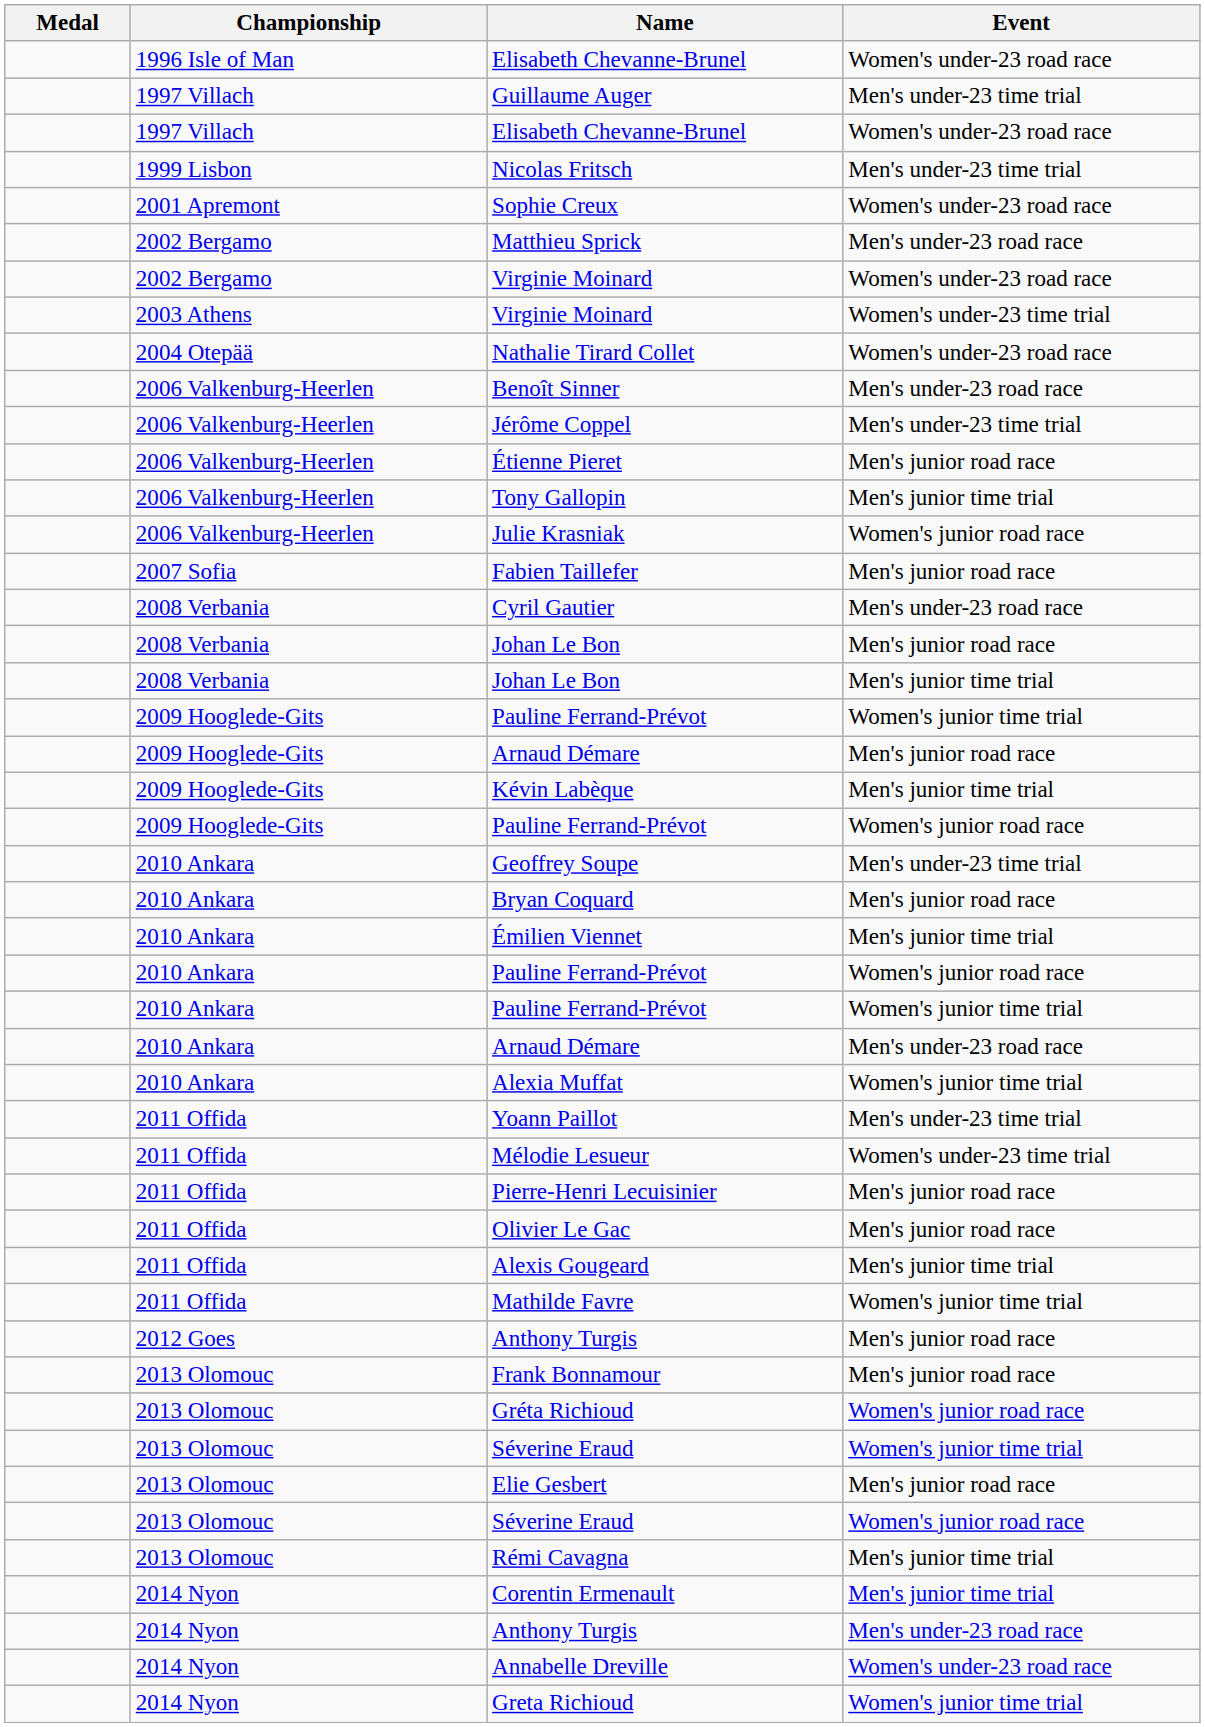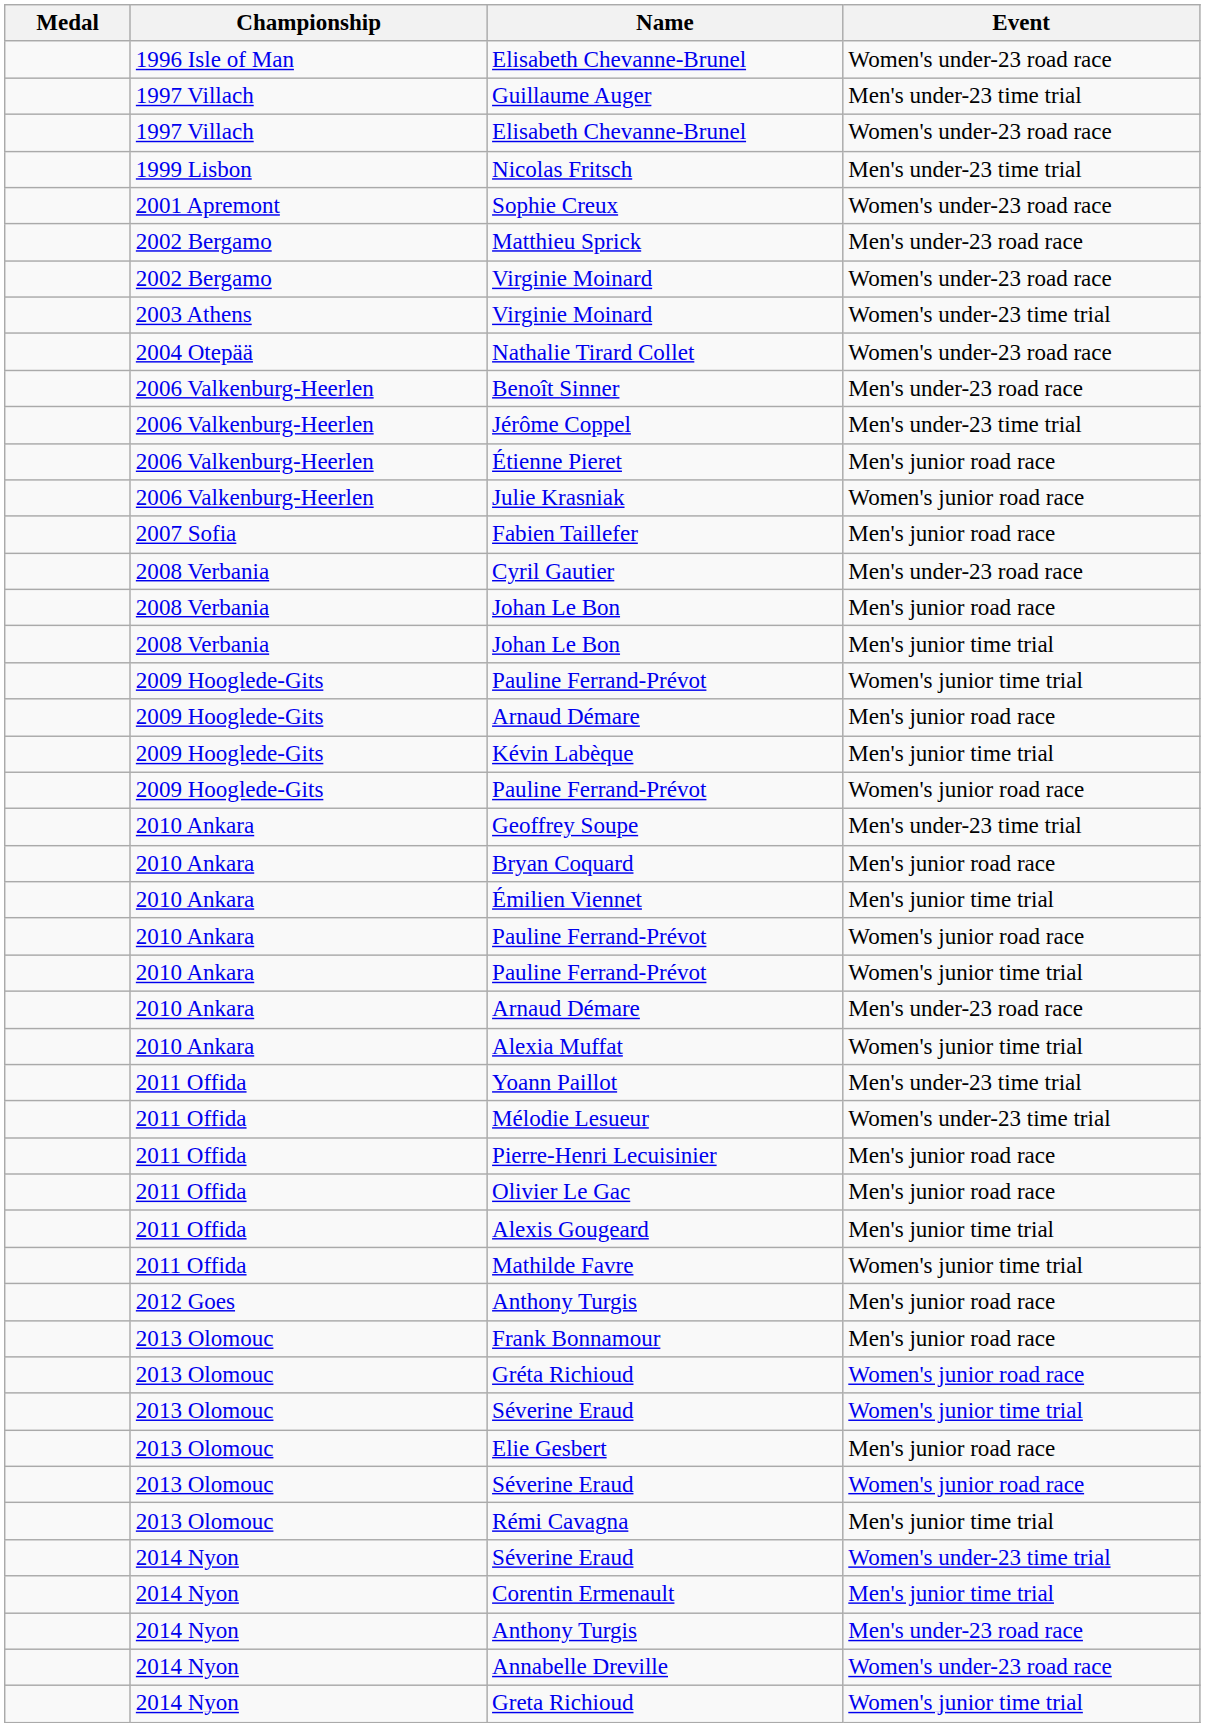 <table class="wikitable sortable">
 <tr>
 <th style="width:5em">Medal</th>
 <th style="width:15em">Championship</th>
 <th style="width:15em">Name</th>
 <th style="width:15em">Event</th>
 </tr>
 <tr>
 <td></td>
 <td> <a href='#'>1996 Isle of Man</a></td>
 <td><a href='#'>Elisabeth Chevanne-Brunel</a></td>
 <td>Women's under-23 road race</td>
 </tr>
 <tr>
 <td></td>
 <td> <a href='#'>1997 Villach</a></td>
 <td><a href='#'>Guillaume Auger</a></td>
 <td>Men's under-23 time trial</td>
 </tr>
 <tr>
 <td></td>
 <td> <a href='#'>1997 Villach</a></td>
 <td><a href='#'>Elisabeth Chevanne-Brunel</a></td>
 <td>Women's under-23 road race</td>
 </tr>
 <tr>
 <td></td>
 <td> <a href='#'>1999 Lisbon</a></td>
 <td><a href='#'>Nicolas Fritsch</a></td>
 <td>Men's under-23 time trial</td>
 </tr>
 <tr>
 <td></td>
 <td> <a href='#'>2001 Apremont</a></td>
 <td><a href='#'>Sophie Creux</a></td>
 <td>Women's under-23 road race</td>
 </tr>
 <tr>
 <td></td>
 <td> <a href='#'>2002 Bergamo</a></td>
 <td><a href='#'>Matthieu Sprick</a></td>
 <td>Men's under-23 road race</td>
 </tr>
 <tr>
 <td></td>
 <td> <a href='#'>2002 Bergamo</a></td>
 <td><a href='#'>Virginie Moinard</a></td>
 <td>Women's under-23 road race</td>
 </tr>
 <tr>
 <td></td>
 <td> <a href='#'>2003 Athens</a></td>
 <td><a href='#'>Virginie Moinard</a></td>
 <td>Women's under-23 time trial</td>
 </tr>
 <tr>
 <td></td>
 <td> <a href='#'>2004 Otepää</a></td>
 <td><a href='#'>Nathalie Tirard Collet</a></td>
 <td>Women's under-23 road race</td>
 </tr>
 <tr>
 <td></td>
 <td> <a href='#'>2006 Valkenburg-Heerlen</a></td>
 <td><a href='#'>Benoît Sinner</a></td>
 <td>Men's under-23 road race</td>
 </tr>
 <tr>
 <td></td>
 <td> <a href='#'>2006 Valkenburg-Heerlen</a></td>
 <td><a href='#'>Jérôme Coppel</a></td>
 <td>Men's under-23 time trial</td>
 </tr>
 <tr>
 <td></td>
 <td> <a href='#'>2006 Valkenburg-Heerlen</a></td>
 <td><a href='#'>Étienne Pieret</a></td>
 <td>Men's junior road race</td>
-</tr>
-<tr>
-<td></td>
-<td> <a href='#'>2006 Valkenburg-Heerlen</a></td>
-<td><a href='#'>Tony Gallopin</a></td>
-<td>Men's junior time trial</td>
 </tr>
 <tr>
 <td></td>
 <td> <a href='#'>2006 Valkenburg-Heerlen</a></td>
 <td><a href='#'>Julie Krasniak</a></td>
 <td>Women's junior road race</td>
 </tr>
 <tr>
 <td></td>
 <td> <a href='#'>2007 Sofia</a></td>
 <td><a href='#'>Fabien Taillefer</a></td>
 <td>Men's junior road race</td>
 </tr>
 <tr>
 <td></td>
 <td> <a href='#'>2008 Verbania</a></td>
 <td><a href='#'>Cyril Gautier</a></td>
 <td>Men's under-23 road race</td>
 </tr>
 <tr>
 <td></td>
 <td> <a href='#'>2008 Verbania</a></td>
 <td><a href='#'>Johan Le Bon</a></td>
 <td>Men's junior road race</td>
 </tr>
 <tr>
 <td></td>
 <td> <a href='#'>2008 Verbania</a></td>
 <td><a href='#'>Johan Le Bon</a></td>
 <td>Men's junior time trial</td>
 </tr>
 <tr>
 <td></td>
 <td> <a href='#'>2009 Hooglede-Gits</a></td>
 <td><a href='#'>Pauline Ferrand-Prévot</a></td>
 <td>Women's junior time trial</td>
 </tr>
 <tr>
 <td></td>
 <td> <a href='#'>2009 Hooglede-Gits</a></td>
 <td><a href='#'>Arnaud Démare</a></td>
 <td>Men's junior road race</td>
 </tr>
 <tr>
 <td></td>
 <td> <a href='#'>2009 Hooglede-Gits</a></td>
 <td><a href='#'>Kévin Labèque</a></td>
 <td>Men's junior time trial</td>
 </tr>
 <tr>
 <td></td>
 <td> <a href='#'>2009 Hooglede-Gits</a></td>
 <td><a href='#'>Pauline Ferrand-Prévot</a></td>
 <td>Women's junior road race</td>
 </tr>
 <tr>
 <td></td>
 <td> <a href='#'>2010 Ankara</a></td>
 <td><a href='#'>Geoffrey Soupe</a></td>
 <td>Men's under-23 time trial</td>
 </tr>
 <tr>
 <td></td>
 <td> <a href='#'>2010 Ankara</a></td>
 <td><a href='#'>Bryan Coquard</a></td>
 <td>Men's junior road race</td>
 </tr>
 <tr>
 <td></td>
 <td> <a href='#'>2010 Ankara</a></td>
 <td><a href='#'>Émilien Viennet</a></td>
 <td>Men's junior time trial</td>
 </tr>
 <tr>
 <td></td>
 <td> <a href='#'>2010 Ankara</a></td>
 <td><a href='#'>Pauline Ferrand-Prévot</a></td>
 <td>Women's junior road race</td>
 </tr>
 <tr>
 <td></td>
 <td> <a href='#'>2010 Ankara</a></td>
 <td><a href='#'>Pauline Ferrand-Prévot</a></td>
 <td>Women's junior time trial</td>
 </tr>
 <tr>
 <td></td>
 <td> <a href='#'>2010 Ankara</a></td>
 <td><a href='#'>Arnaud Démare</a></td>
 <td>Men's under-23 road race</td>
 </tr>
 <tr>
 <td></td>
 <td> <a href='#'>2010 Ankara</a></td>
 <td><a href='#'>Alexia Muffat</a></td>
 <td>Women's junior time trial</td>
 </tr>
 <tr>
 <td></td>
 <td> <a href='#'>2011 Offida</a></td>
 <td><a href='#'>Yoann Paillot</a></td>
 <td>Men's under-23 time trial</td>
 </tr>
 <tr>
 <td></td>
 <td> <a href='#'>2011 Offida</a></td>
 <td><a href='#'>Mélodie Lesueur</a></td>
 <td>Women's under-23 time trial</td>
 </tr>
 <tr>
 <td></td>
 <td> <a href='#'>2011 Offida</a></td>
 <td><a href='#'>Pierre-Henri Lecuisinier</a></td>
 <td>Men's junior road race</td>
 </tr>
 <tr>
 <td></td>
 <td> <a href='#'>2011 Offida</a></td>
 <td><a href='#'>Olivier Le Gac</a></td>
 <td>Men's junior road race</td>
 </tr>
 <tr>
 <td></td>
 <td> <a href='#'>2011 Offida</a></td>
 <td><a href='#'>Alexis Gougeard</a></td>
 <td>Men's junior time trial</td>
 </tr>
 <tr>
 <td></td>
 <td> <a href='#'>2011 Offida</a></td>
 <td><a href='#'>Mathilde Favre</a></td>
 <td>Women's junior time trial</td>
 </tr>
 <tr>
 <td></td>
 <td> <a href='#'>2012 Goes</a></td>
 <td><a href='#'>Anthony Turgis</a></td>
 <td>Men's junior road race</td>
 </tr>
 <tr>
 <td></td>
 <td> <a href='#'>2013 Olomouc</a></td>
 <td><a href='#'>Frank Bonnamour</a></td>
 <td>Men's junior road race</td>
 </tr>
 <tr>
 <td></td>
 <td> <a href='#'>2013 Olomouc</a></td>
 <td><a href='#'>Gréta Richioud</a></td>
 <td><a href='#'>Women's junior road race</a></td>
 </tr>
 <tr>
 <td></td>
 <td> <a href='#'>2013 Olomouc</a></td>
 <td><a href='#'>Séverine Eraud</a></td>
 <td><a href='#'>Women's junior time trial</a></td>
 </tr>
 <tr>
 <td></td>
 <td> <a href='#'>2013 Olomouc</a></td>
 <td><a href='#'>Elie Gesbert</a></td>
 <td>Men's junior road race</td>
 </tr>
 <tr>
 <td></td>
 <td> <a href='#'>2013 Olomouc</a></td>
 <td><a href='#'>Séverine Eraud</a></td>
 <td><a href='#'>Women's junior road race</a></td>
 </tr>
 <tr>
 <td></td>
 <td> <a href='#'>2013 Olomouc</a></td>
 <td><a href='#'>Rémi Cavagna</a></td>
 <td>Men's junior time trial</td>
 </tr>
 <tr>
 <td></td>
 <td> <a href='#'>2014 Nyon</a></td>
+<td><a href='#'>Séverine Eraud</a></td>
+<td><a href='#'>Women's under-23 time trial</a></td>
+</tr>
+<tr>
+<td></td>
+<td> <a href='#'>2014 Nyon</a></td>
 <td><a href='#'>Corentin Ermenault</a></td>
 <td><a href='#'>Men's junior time trial</a></td>
 </tr>
 <tr>
 <td></td>
 <td> <a href='#'>2014 Nyon</a></td>
 <td><a href='#'>Anthony Turgis</a></td>
 <td><a href='#'>Men's under-23 road race</a></td>
 </tr>
 <tr>
 <td></td>
 <td> <a href='#'>2014 Nyon</a></td>
 <td><a href='#'>Annabelle Dreville</a></td>
 <td><a href='#'>Women's under-23 road race</a></td>
 </tr>
 <tr>
 <td></td>
 <td> <a href='#'>2014 Nyon</a></td>
 <td><a href='#'>Greta Richioud</a></td>
 <td><a href='#'>Women's junior time trial</a></td>
 </tr>
 </table>
